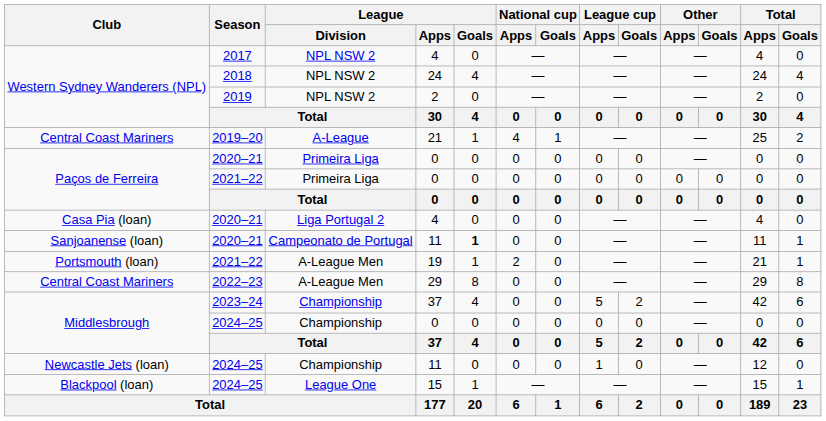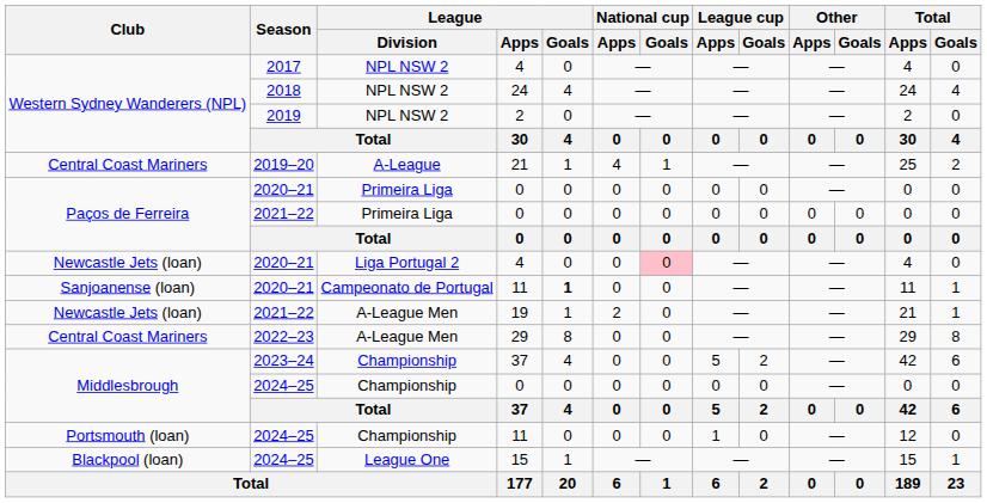 <table class="wikitable" style="text-align:center">
 <tr>
 <th rowspan="2">Club</th>
 <th rowspan="2">Season</th>
 <th colspan="3">League</th>
 <th colspan="2">National cup</th>
 <th colspan="2">League cup</th>
 <th colspan="2">Other</th>
 <th colspan="2">Total</th>
 </tr>
 <tr>
 <th>Division</th>
 <th>Apps</th>
 <th>Goals</th>
 <th>Apps</th>
 <th>Goals</th>
 <th>Apps</th>
 <th>Goals</th>
 <th>Apps</th>
 <th>Goals</th>
 <th>Apps</th>
 <th>Goals</th>
 </tr>
 <tr>
 <td rowspan="4"><a href='#'>Western Sydney Wanderers (NPL)</a></td>
 <td><a href='#'>2017</a></td>
 <td><a href='#'>NPL NSW 2</a></td>
 <td>4</td>
 <td>0</td>
 <td colspan=2>—</td>
 <td colspan=2>—</td>
 <td colspan=2>—</td>
 <td>4</td>
 <td>0</td>
 </tr>
 <tr>
 <td><a href='#'>2018</a></td>
 <td>NPL NSW 2</td>
 <td>24</td>
 <td>4</td>
 <td colspan=2>—</td>
 <td colspan=2>—</td>
 <td colspan=2>—</td>
 <td>24</td>
 <td>4</td>
 </tr>
 <tr>
 <td><a href='#'>2019</a></td>
 <td>NPL NSW 2</td>
 <td>2</td>
 <td>0</td>
 <td colspan=2>—</td>
 <td colspan=2>—</td>
 <td colspan=2>—</td>
 <td>2</td>
 <td>0</td>
 </tr>
 <tr>
 <th colspan="2">Total</th>
 <th>30</th>
 <th>4</th>
 <th>0</th>
 <th>0</th>
 <th>0</th>
 <th>0</th>
 <th>0</th>
 <th>0</th>
 <th>30</th>
 <th>4</th>
 </tr>
 <tr>
 <td><a href='#'>Central Coast Mariners</a></td>
 <td><a href='#'>2019–20</a></td>
 <td><a href='#'>A-League</a></td>
 <td>21</td>
 <td>1</td>
 <td>4</td>
 <td>1</td>
 <td colspan=2>—</td>
 <td colspan=2>—</td>
 <td>25</td>
 <td>2</td>
 </tr>
 <tr>
 <td rowspan="3"><a href='#'>Paços de Ferreira</a></td>
 <td><a href='#'>2020–21</a></td>
 <td><a href='#'>Primeira Liga</a></td>
 <td>0</td>
 <td>0</td>
 <td>0</td>
 <td>0</td>
 <td>0</td>
 <td>0</td>
 <td colspan=2>—</td>
 <td>0</td>
 <td>0</td>
 </tr>
 <tr>
 <td><a href='#'>2021–22</a></td>
 <td>Primeira Liga</td>
 <td>0</td>
 <td>0</td>
 <td>0</td>
 <td>0</td>
 <td>0</td>
 <td>0</td>
 <td>0</td>
 <td>0</td>
 <td>0</td>
 <td>0</td>
 </tr>
 <tr>
 <th colspan="2">Total</th>
 <th>0</th>
 <th>0</th>
 <th>0</th>
 <th>0</th>
 <th>0</th>
 <th>0</th>
 <th>0</th>
 <th>0</th>
 <th>0</th>
 <th>0</th>
 </tr>
 <tr>
-<td><a href='#'>Casa Pia</a> (loan)</td>
+<td><a href='#'>Newcastle Jets</a> (loan)</td>
 <td><a href='#'>2020–21</a></td>
 <td><a href='#'>Liga Portugal 2</a></td>
 <td>4</td>
 <td>0</td>
 <td>0</td>
-<td>0</td>
+<td style="background: pink;">0</td>
 <td colspan=2>—</td>
 <td colspan=2>—</td>
 <td>4</td>
 <td>0</td>
 </tr>
 <tr>
 <td><a href='#'>Sanjoanense</a> (loan)</td>
 <td><a href='#'>2020–21</a></td>
 <td><a href='#'>Campeonato de Portugal</a></td>
 <td>11</td>
 <td><strong>1</strong></td>
 <td>0</td>
 <td>0</td>
 <td colspan=2>—</td>
 <td colspan=2>—</td>
 <td>11</td>
 <td>1</td>
 </tr>
 <tr>
-<td><a href='#'>Portsmouth</a> (loan)</td>
+<td><a href='#'>Newcastle Jets</a> (loan)</td>
 <td><a href='#'>2021–22</a></td>
 <td>A-League Men</td>
 <td>19</td>
 <td>1</td>
 <td>2</td>
 <td>0</td>
 <td colspan=2>—</td>
 <td colspan=2>—</td>
 <td>21</td>
 <td>1</td>
 </tr>
 <tr>
 <td><a href='#'>Central Coast Mariners</a></td>
 <td><a href='#'>2022–23</a></td>
 <td>A-League Men</td>
 <td>29</td>
 <td>8</td>
 <td>0</td>
 <td>0</td>
 <td colspan=2>—</td>
 <td colspan=2>—</td>
 <td>29</td>
 <td>8</td>
 </tr>
 <tr>
 <td rowspan="3"><a href='#'>Middlesbrough</a></td>
 <td><a href='#'>2023–24</a></td>
 <td><a href='#'>Championship</a></td>
 <td>37</td>
 <td>4</td>
 <td>0</td>
 <td>0</td>
 <td>5</td>
 <td>2</td>
 <td colspan="2">—</td>
 <td>42</td>
 <td>6</td>
 </tr>
 <tr>
 <td><a href='#'>2024–25</a></td>
 <td>Championship</td>
 <td>0</td>
 <td>0</td>
 <td>0</td>
 <td>0</td>
 <td>0</td>
 <td>0</td>
 <td colspan="2">—</td>
 <td>0</td>
 <td>0</td>
 </tr>
 <tr>
 <th colspan="2">Total</th>
 <th>37</th>
 <th>4</th>
 <th>0</th>
 <th>0</th>
 <th>5</th>
 <th>2</th>
 <th>0</th>
 <th>0</th>
 <th>42</th>
 <th>6</th>
 </tr>
 <tr>
-<td><a href='#'>Newcastle Jets</a> (loan)</td>
+<td><a href='#'>Portsmouth</a> (loan)</td>
 <td><a href='#'>2024–25</a></td>
 <td>Championship</td>
 <td>11</td>
 <td>0</td>
 <td>0</td>
 <td>0</td>
 <td>1</td>
 <td>0</td>
 <td colspan="2">—</td>
 <td>12</td>
 <td>0</td>
 </tr>
 <tr>
 <td><a href='#'>Blackpool</a> (loan)</td>
 <td><a href='#'>2024–25</a></td>
 <td><a href='#'>League One</a></td>
 <td>15</td>
 <td>1</td>
 <td colspan="2">—</td>
 <td colspan="2">—</td>
 <td colspan="2">—</td>
 <td>15</td>
 <td>1</td>
 </tr>
 <tr>
 <th colspan=3>Total</th>
 <th>177</th>
 <th>20</th>
 <th>6</th>
 <th>1</th>
 <th>6</th>
 <th>2</th>
 <th>0</th>
 <th>0</th>
 <th>189</th>
 <th>23</th>
 </tr>
 </table>
